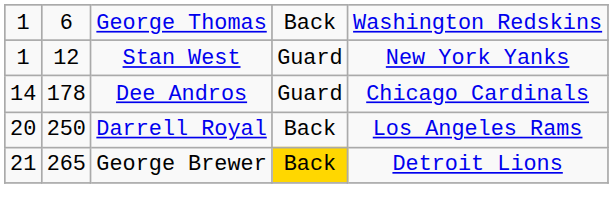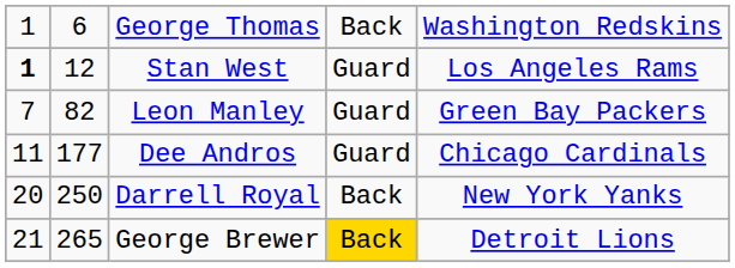 <table class="wikitable" style="text-align:center">
 <tr>
 <td>1</td>
 <td>6</td>
 <td><a href='#'>George Thomas</a></td>
 <td>Back</td>
 <td><a href='#'>Washington Redskins</a></td>
 </tr>
 <tr>
-<td>1</td>
+<td><strong>1</strong></td>
 <td>12</td>
 <td><a href='#'>Stan West</a></td>
 <td>Guard</td>
-<td><a href='#'>New York Yanks</a></td>
+<td><a href='#'>Los Angeles Rams</a></td>
 </tr>
 <tr>
-<td>14</td>
-<td>178</td>
+<td>7</td>
+<td>82</td>
+<td><a href='#'>Leon Manley</a></td>
+<td>Guard</td>
+<td><a href='#'>Green Bay Packers</a></td>
+</tr>
+<tr>
+<td>11</td>
+<td>177</td>
 <td><a href='#'>Dee Andros</a></td>
 <td>Guard</td>
 <td><a href='#'>Chicago Cardinals</a></td>
 </tr>
 <tr>
 <td>20</td>
 <td>250</td>
 <td><a href='#'>Darrell Royal</a></td>
 <td>Back</td>
-<td><a href='#'>Los Angeles Rams</a></td>
+<td><a href='#'>New York Yanks</a></td>
 </tr>
 <tr>
 <td>21</td>
 <td>265</td>
 <td>George Brewer</td>
 <td style="background: gold;">Back</td>
 <td><a href='#'>Detroit Lions</a></td>
 </tr>
 </table>
